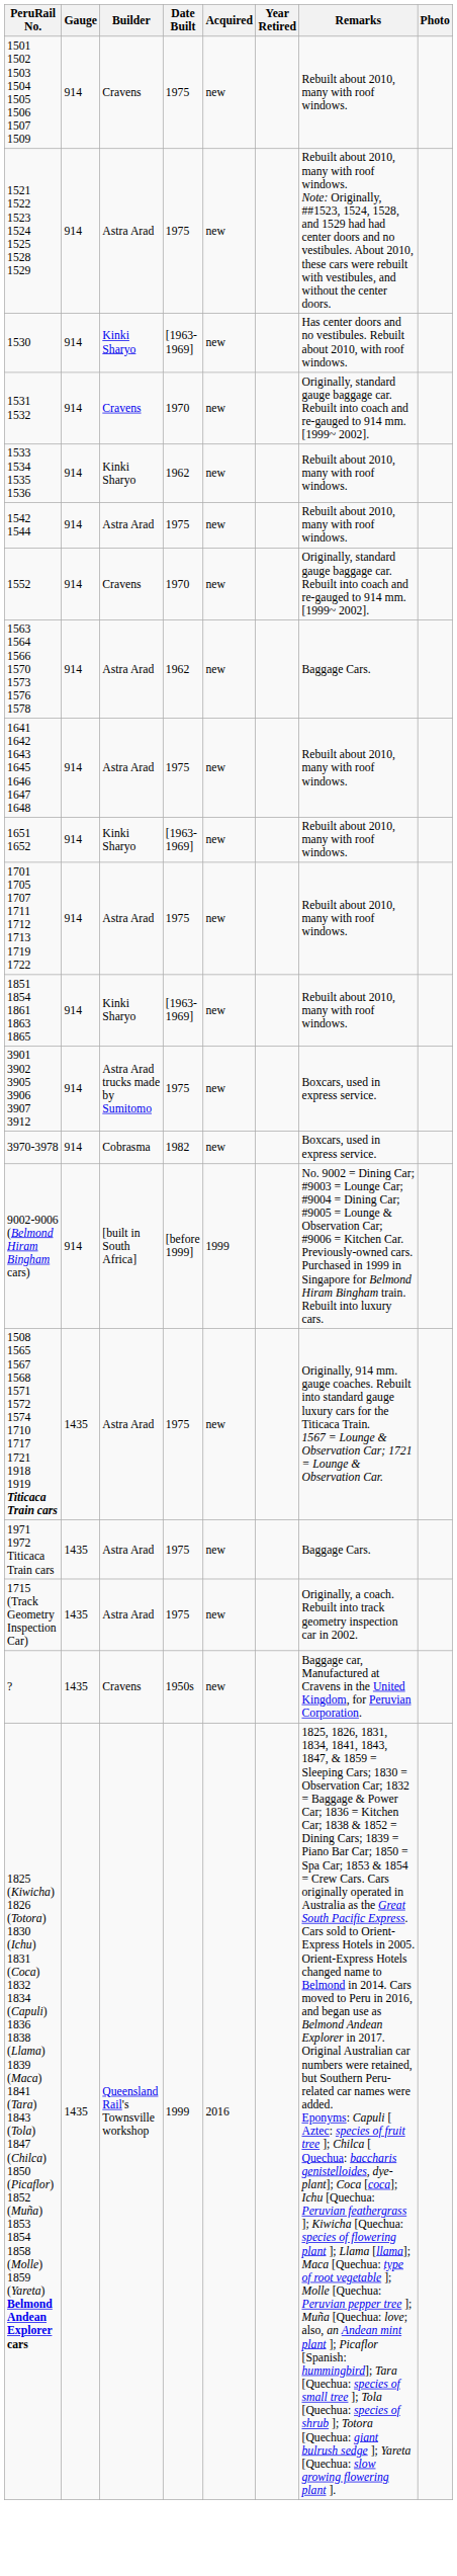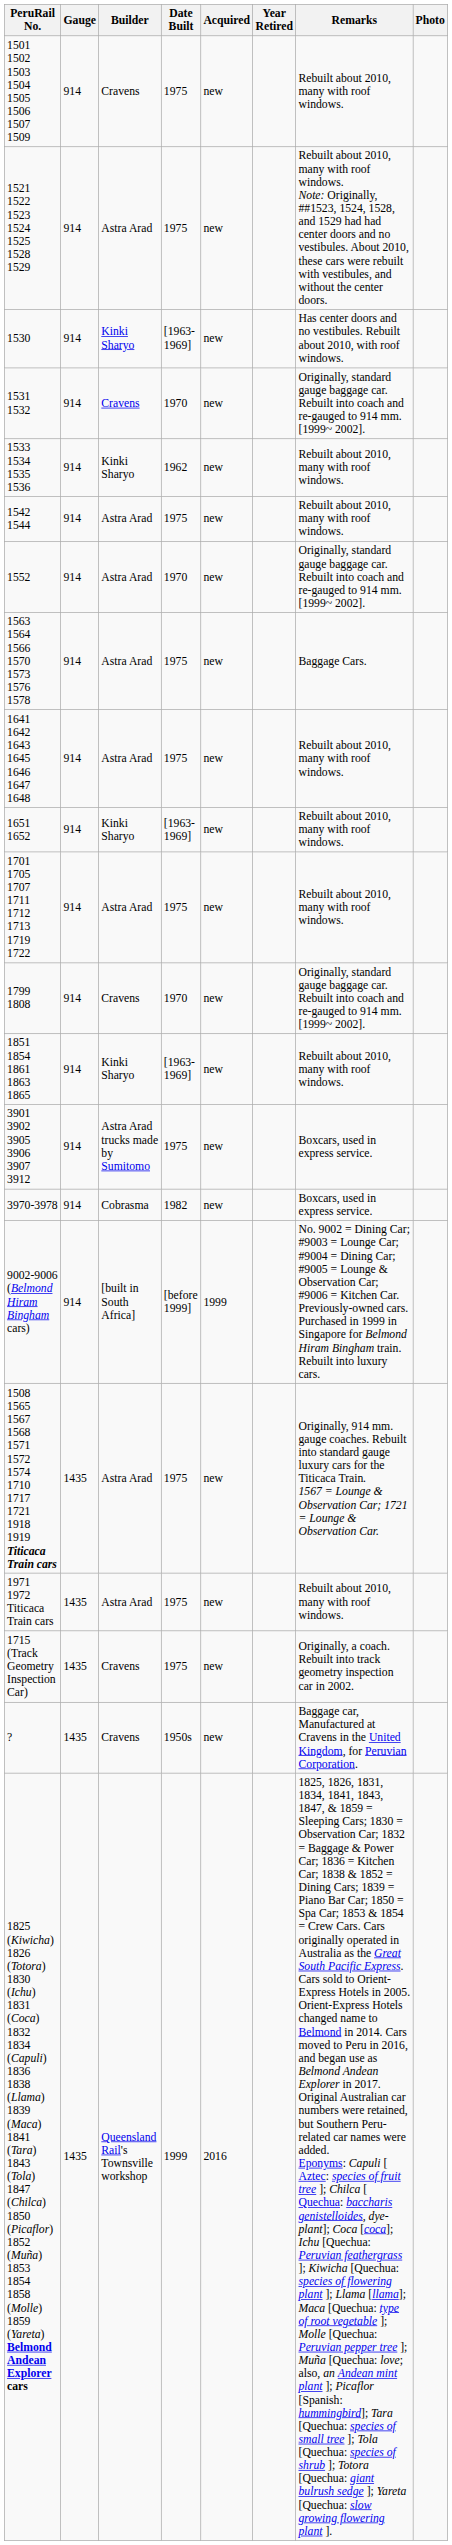 <table class="wikitable">
 <tr>
 <th>PeruRail No.</th>
 <th>Gauge</th>
 <th>Builder</th>
 <th>Date Built</th>
 <th>Acquired</th>
 <th>Year Retired</th>
 <th>Remarks</th>
 <th>Photo</th>
 </tr>
 <tr>
 <td>1501<br>1502<br>1503<br>1504<br>1505<br>1506<br>1507<br>1509</td>
 <td>914</td>
 <td>Cravens</td>
 <td>1975</td>
 <td>new</td>
 <td></td>
 <td>Rebuilt about 2010, many with roof windows.</td>
 <td></td>
 </tr>
 <tr>
 <td>1521<br>1522<br>1523<br>1524<br>1525<br>1528<br>1529</td>
 <td>914</td>
 <td>Astra Arad</td>
 <td>1975</td>
 <td>new</td>
 <td></td>
 <td>Rebuilt about 2010, many with roof windows.<br><em>Note:</em> Originally, ##1523, 1524, 1528, and 1529 had had center doors and no vestibules.  About 2010, these cars were rebuilt with vestibules, and without the center doors.</td>
 <td><br><br></td>
 </tr>
 <tr>
 <td>1530</td>
 <td>914</td>
 <td><a href='#'>Kinki Sharyo</a></td>
 <td>[1963-1969]</td>
 <td>new</td>
 <td></td>
 <td>Has center doors and no vestibules.  Rebuilt about 2010, with roof windows.</td>
 <td></td>
 </tr>
 <tr>
 <td>1531<br>1532</td>
 <td>914</td>
 <td><a href='#'>Cravens</a></td>
 <td>1970</td>
 <td>new</td>
 <td></td>
 <td>Originally, standard gauge baggage car.  Rebuilt into coach and re-gauged to 914 mm. [1999~ 2002].</td>
 <td></td>
 </tr>
 <tr>
 <td>1533<br>1534<br>1535<br>1536</td>
 <td>914</td>
 <td>Kinki Sharyo</td>
 <td>1962</td>
 <td>new</td>
 <td></td>
 <td>Rebuilt about 2010, many with roof windows.</td>
 <td><br></td>
 </tr>
 <tr>
 <td>1542<br>1544</td>
 <td>914</td>
 <td>Astra Arad</td>
 <td>1975</td>
 <td>new</td>
 <td></td>
 <td>Rebuilt about 2010, many with roof windows.</td>
 <td></td>
 </tr>
 <tr>
 <td>1552</td>
 <td>914</td>
-<td>Cravens</td>
+<td>Astra Arad</td>
 <td>1970</td>
 <td>new</td>
 <td></td>
 <td>Originally, standard gauge baggage car.  Rebuilt into coach and re-gauged to 914 mm. [1999~ 2002].</td>
 <td></td>
 </tr>
 <tr>
 <td>1563<br>1564<br>1566<br>1570<br>1573<br>1576<br>1578</td>
 <td>914</td>
 <td>Astra Arad</td>
-<td>1962</td>
+<td>1975</td>
 <td>new</td>
 <td></td>
 <td>Baggage Cars.</td>
 <td></td>
 </tr>
 <tr>
 <td>1641<br>1642<br>1643<br>1645<br>1646<br>1647<br>1648</td>
 <td>914</td>
 <td>Astra Arad</td>
 <td>1975</td>
 <td>new</td>
 <td></td>
 <td>Rebuilt about 2010, many with roof windows.</td>
 <td></td>
 </tr>
 <tr>
 <td>1651<br>1652</td>
 <td>914</td>
 <td>Kinki Sharyo</td>
 <td>[1963-1969]</td>
 <td>new</td>
 <td></td>
 <td>Rebuilt about 2010, many with roof windows.</td>
 <td></td>
 </tr>
 <tr>
 <td>1701<br>1705<br>1707<br>1711<br>1712<br>1713<br>1719<br>1722</td>
 <td>914</td>
 <td>Astra Arad</td>
 <td>1975</td>
 <td>new</td>
 <td></td>
 <td>Rebuilt about 2010, many with roof windows.</td>
+<td></td>
+</tr>
+<tr>
+<td>1799<br>1808</td>
+<td>914</td>
+<td>Cravens</td>
+<td>1970</td>
+<td>new</td>
+<td></td>
+<td>Originally, standard gauge baggage car.  Rebuilt into coach and re-gauged to 914 mm. [1999~ 2002].</td>
 <td></td>
 </tr>
 <tr>
 <td>1851<br>1854<br>1861<br>1863<br>1865</td>
 <td>914</td>
 <td>Kinki Sharyo</td>
 <td>[1963-1969]</td>
 <td>new</td>
 <td></td>
 <td>Rebuilt about 2010, many with roof windows.</td>
 <td></td>
 </tr>
 <tr>
 <td>3901<br>3902<br>3905<br>3906<br>3907<br>3912</td>
 <td>914</td>
 <td>Astra Arad trucks made by <a href='#'>Sumitomo</a></td>
 <td>1975</td>
 <td>new</td>
 <td></td>
 <td>Boxcars, used in express service.</td>
 <td></td>
 </tr>
 <tr>
 <td>3970-3978</td>
 <td>914</td>
 <td>Cobrasma</td>
 <td>1982</td>
 <td>new</td>
 <td></td>
 <td>Boxcars, used in express service.</td>
 <td></td>
 </tr>
 <tr>
 <td>9002-9006 (<em><a href='#'>Belmond Hiram Bingham</a></em> cars)</td>
 <td>914</td>
 <td>[built in South Africa]</td>
 <td>[before 1999]</td>
 <td>1999</td>
 <td></td>
 <td>No. 9002 = Dining Car; #9003 = Lounge Car; #9004 = Dining Car; #9005 = Lounge & Observation Car; #9006 = Kitchen Car.<br>Previously-owned cars.  Purchased in 1999 in Singapore for <em>Belmond Hiram Bingham</em> train.  Rebuilt into luxury cars.</td>
 <td></td>
 </tr>
 <tr>
 <td>1508<br>1565<br>1567<br>1568<br>1571<br>1572<br>1574<br>1710<br>1717<br>1721<br>1918<br>1919<br><strong><em>Titicaca Train<em> cars<strong></td>
 <td>1435</td>
 <td>Astra Arad</td>
 <td>1975</td>
 <td>new</td>
 <td></td>
 <td>Originally, 914 mm. gauge coaches.  Rebuilt into standard gauge luxury cars for the </em>Titicaca Train<em>.<br>1567 = Lounge & Observation Car; 1721 = Lounge & Observation Car.</td>
 <td></td>
 </tr>
 <tr>
 <td>1971<br>1972<br></em></strong>Titicaca Train</em> cars</strong></td>
 <td>1435</td>
 <td>Astra Arad</td>
 <td>1975</td>
 <td>new</td>
 <td></td>
-<td>Baggage Cars.</td>
+<td>Rebuilt about 2010, many with roof windows.</td>
 <td></td>
 </tr>
 <tr>
 <td>1715 (Track Geometry Inspection Car)</td>
 <td>1435</td>
-<td>Astra Arad</td>
+<td>Cravens</td>
 <td>1975</td>
 <td>new</td>
 <td></td>
 <td>Originally, a coach.  Rebuilt into track geometry inspection car in 2002.</td>
 <td></td>
 </tr>
 <tr>
 <td>?</td>
 <td>1435</td>
 <td>Cravens</td>
 <td>1950s</td>
 <td>new</td>
 <td></td>
 <td>Baggage car, Manufactured at Cravens in the <a href='#'>United Kingdom</a>, for <a href='#'>Peruvian Corporation</a>.</td>
 <td></td>
 </tr>
 <tr>
 <td>1825 (<em>Kiwicha</em>)<br>1826 (<em>Totora</em>)<br>1830 (<em>Ichu</em>)<br>1831 (<em>Coca</em>)<br>1832<br>1834 (<em>Capuli</em>)<br>1836<br>1838 (<em>Llama</em>)<br>1839 (<em>Maca</em>)<br>1841 (<em>Tara</em>)<br>1843 (<em>Tola</em>)<br>1847 (<em>Chilca</em>)<br>1850 (<em>Picaflor</em>)<br>1852 (<em>Muña</em>)<br>1853<br>1854<br>1858 (<em>Molle</em>)<br>1859 (<em>Yareta</em>)<br><strong><a href='#'>Belmond Andean Explorer</a> cars</strong></td>
 <td>1435</td>
 <td><a href='#'>Queensland Rail</a>'s Townsville workshop</td>
 <td>1999</td>
 <td>2016</td>
 <td></td>
 <td>1825, 1826, 1831, 1834, 1841, 1843, 1847, & 1859 = Sleeping Cars; 1830 = Observation Car; 1832 = Baggage & Power Car; 1836 = Kitchen Car; 1838 & 1852 = Dining Cars; 1839 = Piano Bar Car; 1850 = Spa Car; 1853 & 1854 = Crew Cars.  Cars originally operated in Australia as the <em><a href='#'>Great South Pacific Express</a></em>.  Cars sold to Orient-Express Hotels in 2005.  Orient-Express Hotels changed name to <a href='#'>Belmond</a> in 2014. Cars moved to Peru in 2016, and began use as <em>Belmond Andean Explorer</em> in 2017.  Original Australian car numbers were retained, but Southern Peru-related car names were added.<br><a href='#'>Eponyms</a>: <em>Capuli</em> [ <a href='#'>Aztec</a>: <a href='#'><em>species of fruit tree</em></a> ]; <em>Chilca</em> [ <a href='#'>Quechua</a>: <em><a href='#'>baccharis genistelloides</a>, dye-plant</em>]; <em>Coca</em> [<em><a href='#'>coca</a></em>]; <em>Ichu</em> [Quechua: <a href='#'><em>Peruvian feathergrass</em></a> ]; <em>Kiwicha</em> [Quechua: <a href='#'><em>species of flowering plant</em></a> ]; <em>Llama</em> [<em><a href='#'>llama</a></em>]; <em>Maca</em> [Quechua: <a href='#'><em>type of root vegetable</em></a> ]; <em>Molle</em> [Quechua: <a href='#'><em>Peruvian pepper tree</em></a> ]; <em>Muña</em> [Quechua: <em>love</em>; also, <em>an</em> <a href='#'><em>Andean mint plant</em></a> ]; <em>Picaflor</em> [Spanish: <em><a href='#'>hummingbird</a></em>]; <em>Tara</em> [Quechua: <a href='#'><em>species of small tree</em></a> ]; <em>Tola</em> [Quechua: <a href='#'><em>species of shrub</em></a> ]; <em>Totora</em> [Quechua: <a href='#'><em>giant bulrush sedge</em></a> ]; <em>Yareta</em> [Quechua: <a href='#'><em>slow growing flowering plant</em></a> ].</td>
 <td></td>
 </tr>
 </table>
